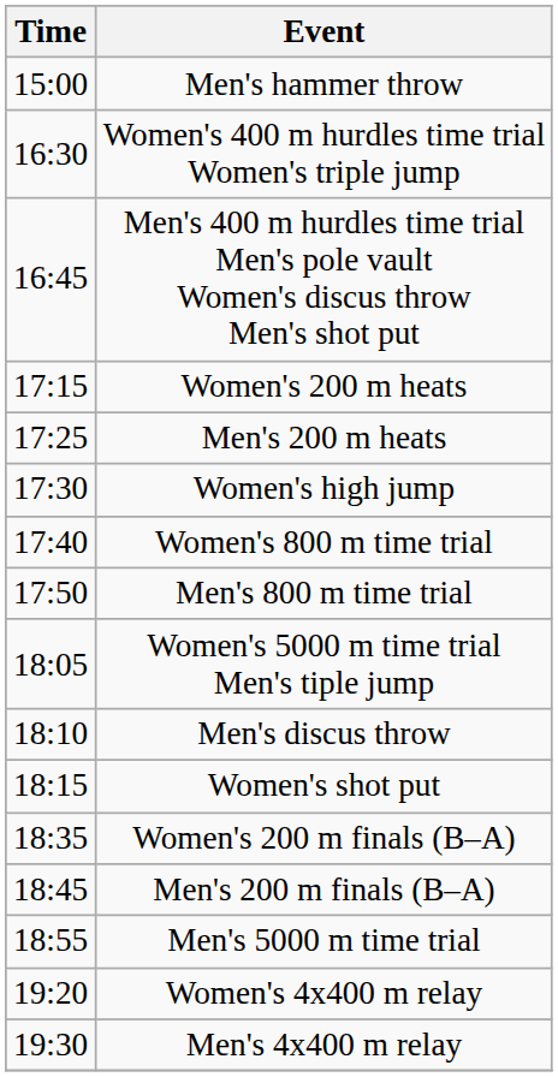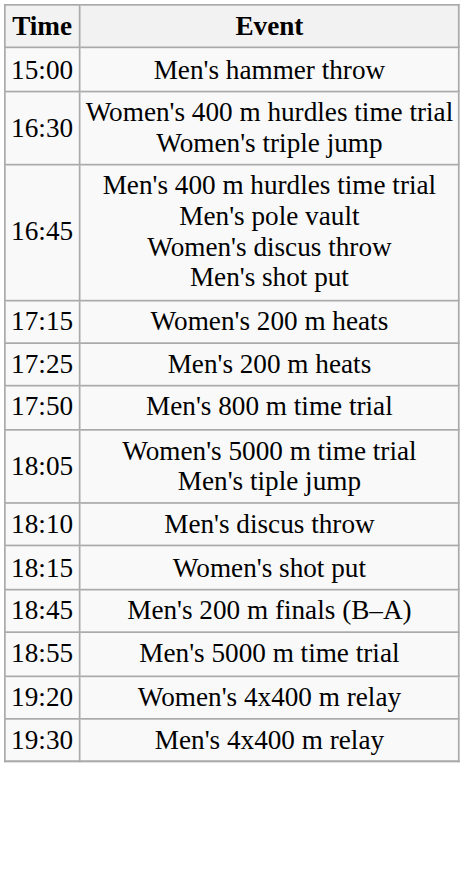 <table class="wikitable" style="text-align:center;">
 <tr>
 <th>Time</th>
 <th>Event</th>
 </tr>
 <tr>
 <td>15:00</td>
 <td>Men's hammer throw</td>
 </tr>
 <tr>
 <td>16:30</td>
 <td>Women's 400 m hurdles time trial<br>Women's triple jump</td>
 </tr>
 <tr>
 <td>16:45</td>
 <td>Men's 400 m hurdles time trial<br>Men's pole vault<br>Women's discus throw<br>Men's shot put</td>
 </tr>
 <tr>
 <td>17:15</td>
 <td>Women's 200 m heats</td>
 </tr>
 <tr>
 <td>17:25</td>
 <td>Men's 200 m heats</td>
 </tr>
 <tr>
-<td>17:30</td>
-<td>Women's high jump</td>
-</tr>
-<tr>
-<td>17:40</td>
-<td>Women's 800 m time trial</td>
-</tr>
-<tr>
 <td>17:50</td>
 <td>Men's 800 m time trial</td>
 </tr>
 <tr>
 <td>18:05</td>
 <td>Women's 5000 m time trial<br>Men's tiple jump</td>
 </tr>
 <tr>
 <td>18:10</td>
 <td>Men's discus throw</td>
 </tr>
 <tr>
 <td>18:15</td>
 <td>Women's shot put</td>
-</tr>
-<tr>
-<td>18:35</td>
-<td>Women's 200 m finals (B–A)</td>
 </tr>
 <tr>
 <td>18:45</td>
 <td>Men's 200 m finals (B–A)</td>
 </tr>
 <tr>
 <td>18:55</td>
 <td>Men's 5000 m time trial</td>
 </tr>
 <tr>
 <td>19:20</td>
 <td>Women's 4x400 m relay</td>
 </tr>
 <tr>
 <td>19:30</td>
 <td>Men's 4x400 m relay</td>
 </tr>
 <tr>
 </tr>
 </table>
